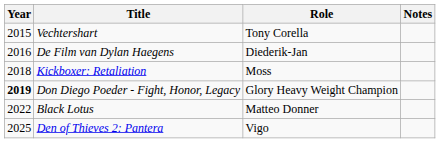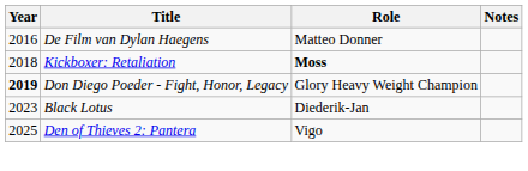 <table class="wikitable sortable" summary="List of Film appearances and roles">
 <tr>
 <th>Year</th>
 <th>Title</th>
 <th>Role</th>
 <th class="unsortable">Notes</th>
 </tr>
 <tr>
-<td>2015</td>
-<td><em>Vechtershart</em></td>
-<td>Tony Corella</td>
-<td></td>
-</tr>
-<tr>
 <td>2016</td>
 <td><em>De Film van Dylan Haegens</em></td>
-<td>Diederik-Jan</td>
+<td>Matteo Donner</td>
 <td></td>
 </tr>
 <tr>
 <td>2018</td>
 <td><em><a href='#'>Kickboxer: Retaliation</a></em></td>
-<td>Moss</td>
+<td><strong>Moss</strong></td>
 <td></td>
 </tr>
 <tr>
 <td><strong>2019</strong></td>
 <td><em>Don Diego Poeder - Fight, Honor, Legacy</em></td>
 <td>Glory Heavy Weight Champion</td>
 <td></td>
 </tr>
 <tr>
-<td>2022</td>
+<td>2023</td>
 <td><em>Black Lotus</em></td>
-<td>Matteo Donner</td>
+<td>Diederik-Jan</td>
 <td></td>
 </tr>
 <tr>
 <td>2025</td>
 <td><em><a href='#'>Den of Thieves 2: Pantera</a></em></td>
 <td>Vigo</td>
 <td></td>
 </tr>
 </table>
